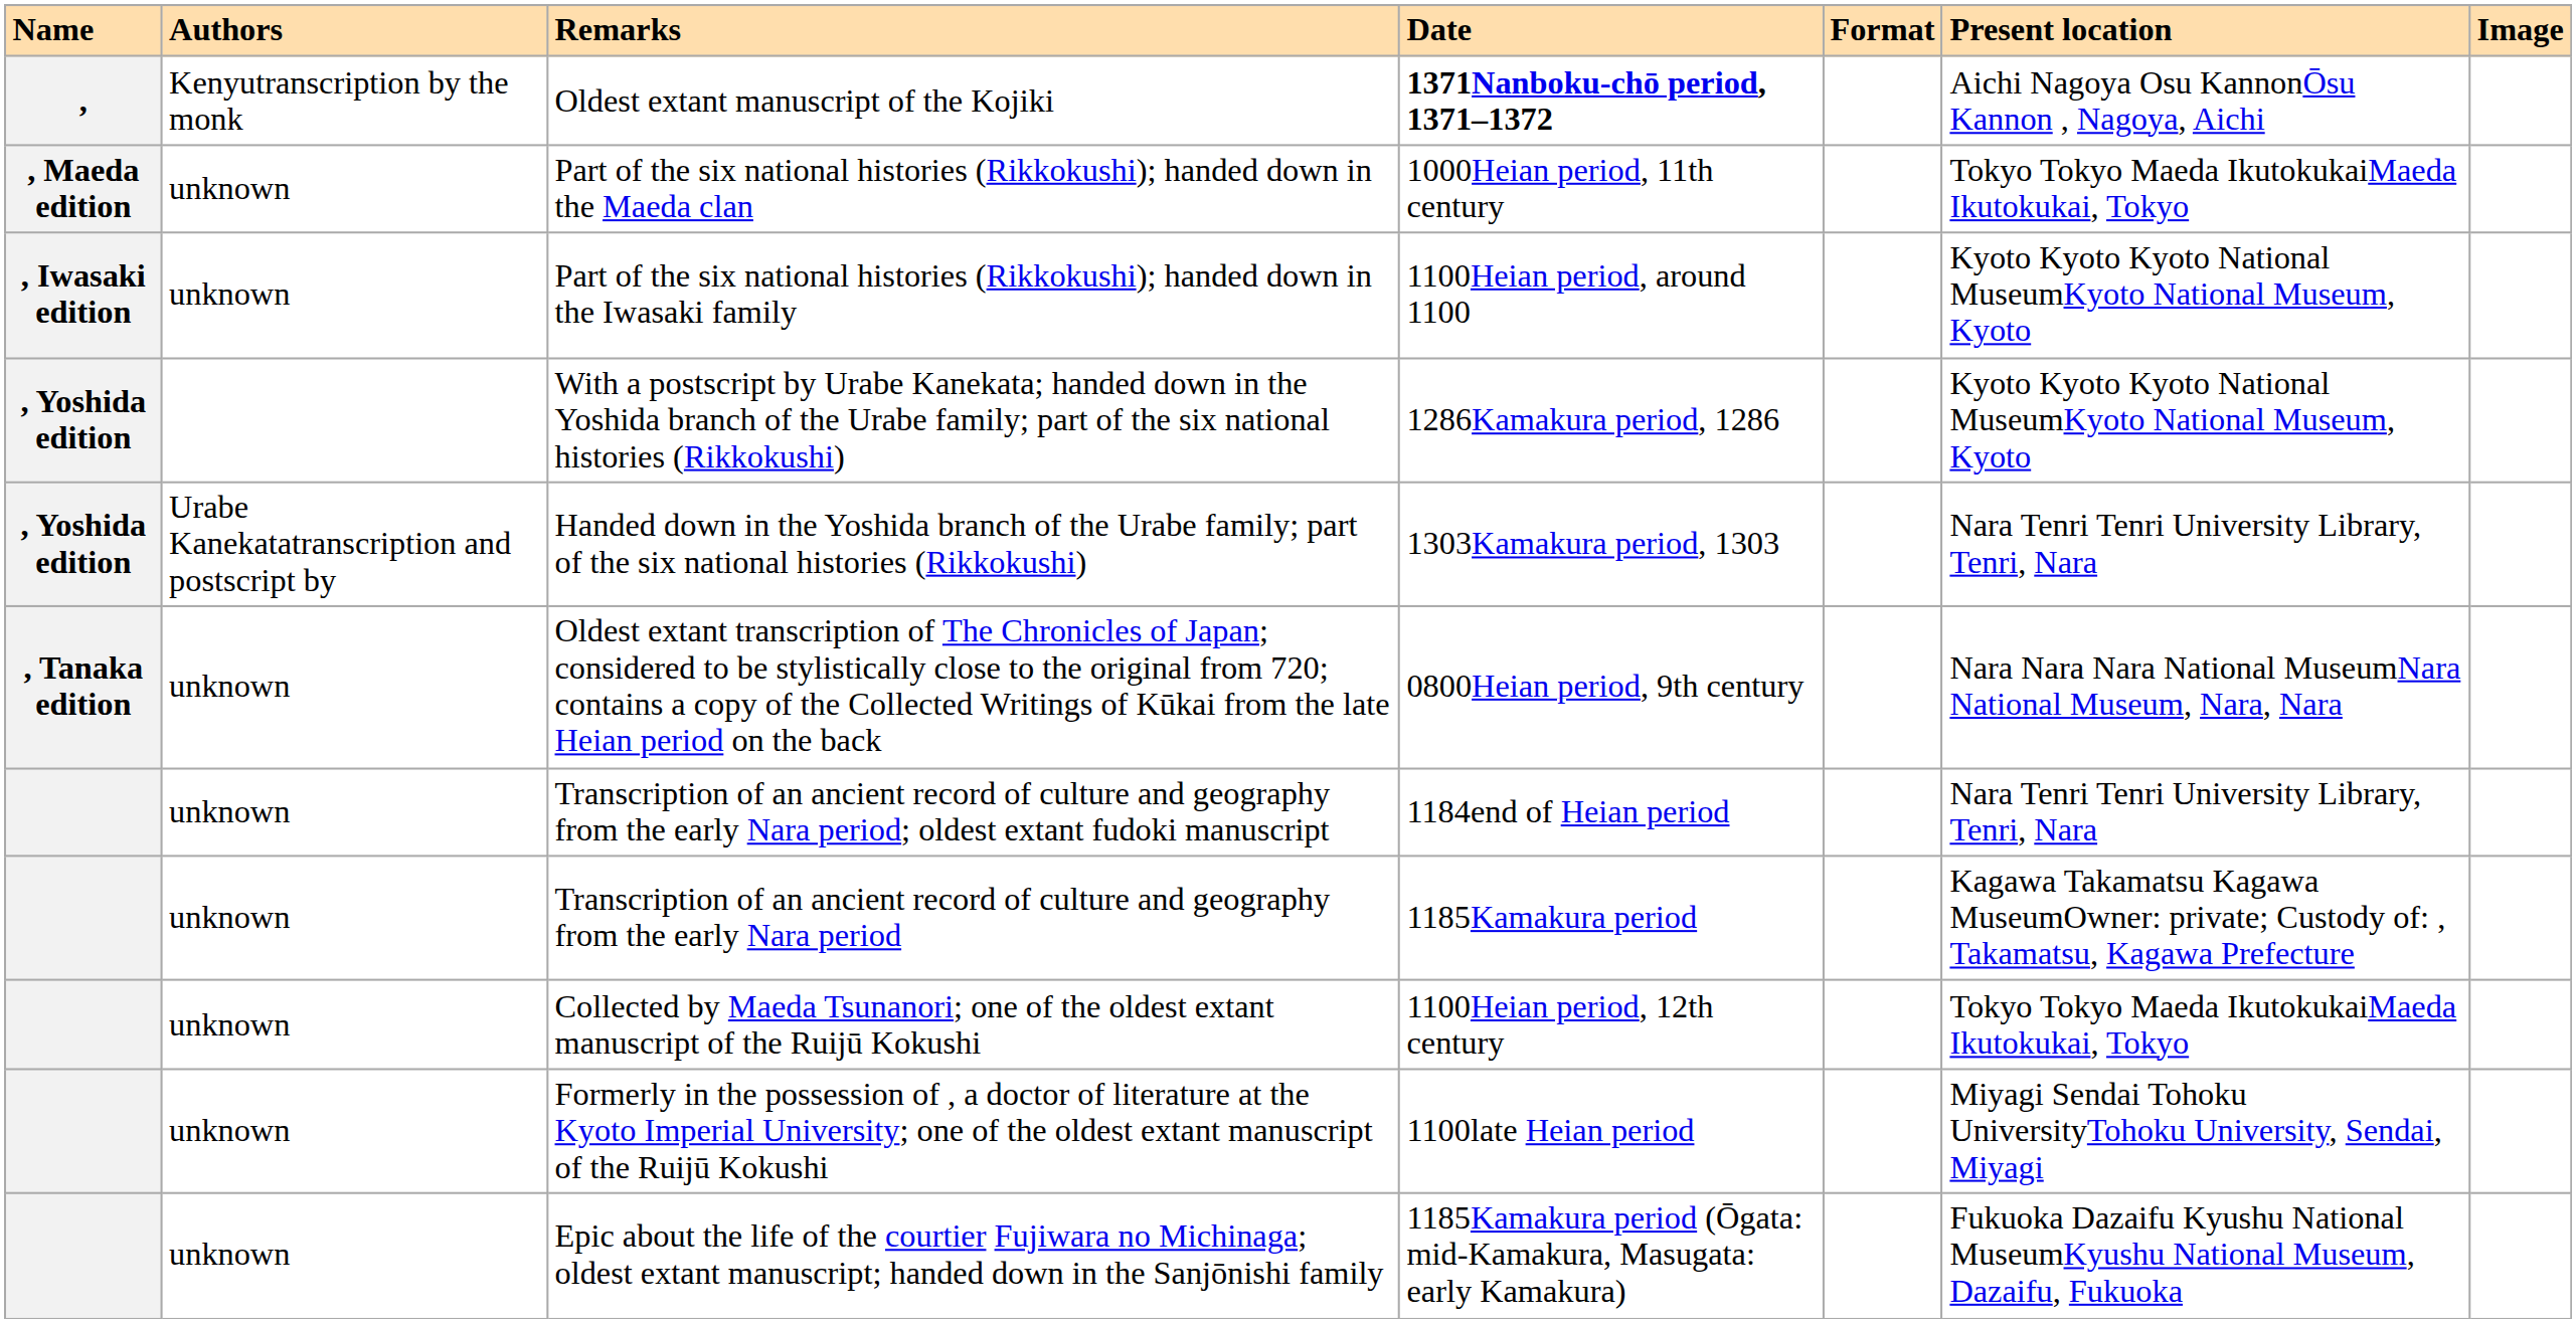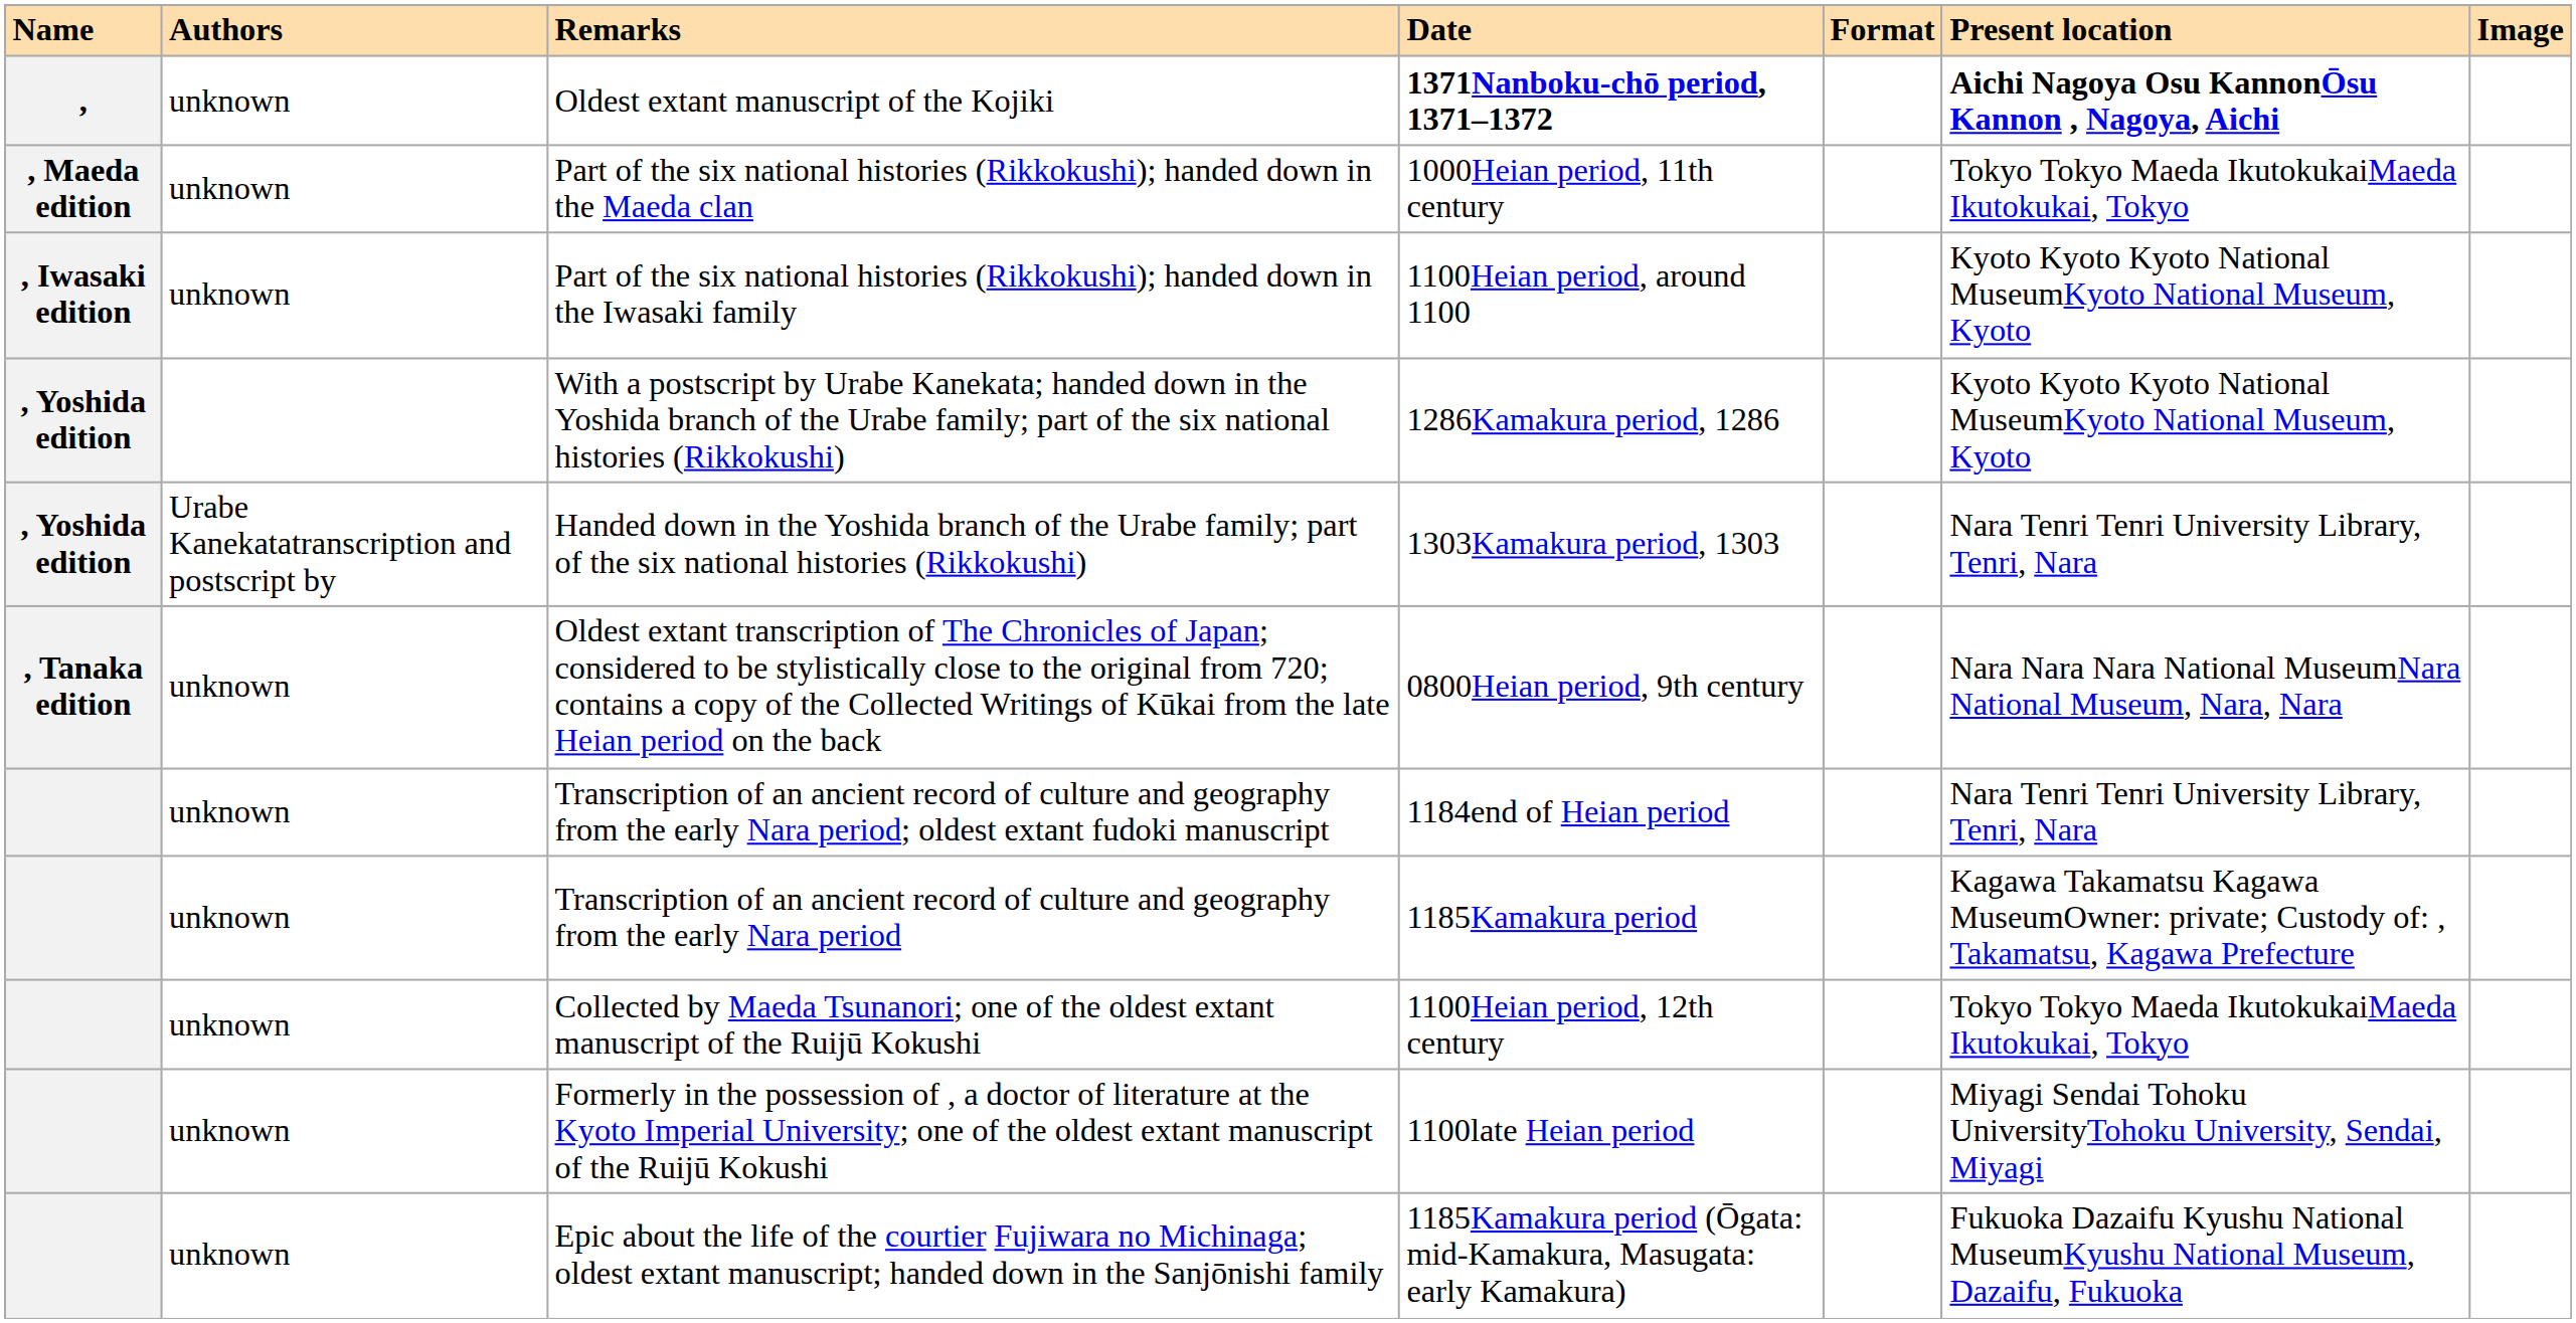 <table class="wikitable sortable" style="width:100%; background:#fff;">
 <tr>
 </tr>
 <tr>
 <th scope="col" style="text-align:left; background:#ffdead;">Name</th>
 <th scope="col" style="text-align:left; background:#ffdead;">Authors</th>
 <th scope="col" style="text-align:left; background:#ffdead;" class="unsortable">Remarks</th>
 <th scope="col" style="text-align:left; background:#ffdead;">Date</th>
 <th scope="col" style="text-align:left; background:#ffdead;">Format</th>
 <th scope="col" style="text-align:left; background:#ffdead;">Present location</th>
 <th scope="col" style="text-align:left; background:#ffdead;" class="unsortable">Image</th>
 </tr>
 <tr>
 <th scope="row">, </th>
-<td><span>Kenyu</span>transcription by the monk </td>
+<td>unknown</td>
 <td>Oldest extant manuscript of the Kojiki</td>
 <td><strong><span>1371</span><a href='#'>Nanboku-chō period</a>, 1371–1372</strong></td>
 <td></td>
-<td><span>Aichi Nagoya Osu Kannon</span><a href='#'>Ōsu Kannon</a> , <a href='#'>Nagoya</a>, <a href='#'>Aichi</a></td>
+<td><strong><span>Aichi Nagoya Osu Kannon</span><a href='#'>Ōsu Kannon</a> , <a href='#'>Nagoya</a>, <a href='#'>Aichi</a></strong></td>
 <td></td>
 </tr>
 <tr>
 <th scope="row">, Maeda edition</th>
 <td>unknown</td>
 <td>Part of the six national histories (<a href='#'>Rikkokushi</a>); handed down in the <a href='#'>Maeda clan</a></td>
 <td><span>1000</span><a href='#'>Heian period</a>, 11th century</td>
 <td></td>
 <td><span>Tokyo Tokyo Maeda Ikutokukai</span><a href='#'>Maeda Ikutokukai</a>, <a href='#'>Tokyo</a></td>
 <td></td>
 </tr>
 <tr>
 <th scope="row">, Iwasaki edition</th>
 <td>unknown</td>
 <td>Part of the six national histories (<a href='#'>Rikkokushi</a>); handed down in the Iwasaki family</td>
 <td><span>1100</span><a href='#'>Heian period</a>, around 1100</td>
 <td></td>
 <td><span>Kyoto Kyoto Kyoto National Museum</span><a href='#'>Kyoto National Museum</a>, <a href='#'>Kyoto</a></td>
 <td></td>
 </tr>
 <tr>
 <th scope="row">, Yoshida edition</th>
 <td></td>
 <td>With a postscript by Urabe Kanekata; handed down in the Yoshida branch of the Urabe family; part of the six national histories (<a href='#'>Rikkokushi</a>)</td>
 <td><span>1286</span><a href='#'>Kamakura period</a>, 1286</td>
 <td></td>
 <td><span>Kyoto Kyoto Kyoto National Museum</span><a href='#'>Kyoto National Museum</a>, <a href='#'>Kyoto</a></td>
 <td></td>
 </tr>
 <tr>
 <th scope="row">, Yoshida edition</th>
 <td><span>Urabe Kanekata</span>transcription and postscript by </td>
 <td>Handed down in the Yoshida branch of the Urabe family; part of the six national histories (<a href='#'>Rikkokushi</a>)</td>
 <td><span>1303</span><a href='#'>Kamakura period</a>, 1303</td>
 <td></td>
 <td><span>Nara Tenri Tenri University Library</span>, <a href='#'>Tenri</a>, <a href='#'>Nara</a></td>
 <td></td>
 </tr>
 <tr>
 <th scope="row">, Tanaka edition</th>
 <td>unknown</td>
 <td>Oldest extant transcription of <a href='#'>The Chronicles of Japan</a>; considered to be stylistically close to the original from 720; contains a copy of the Collected Writings of Kūkai from the late <a href='#'>Heian period</a> on the back</td>
 <td><span>0800</span><a href='#'>Heian period</a>, 9th century</td>
 <td></td>
 <td><span>Nara Nara Nara National Museum</span><a href='#'>Nara National Museum</a>, <a href='#'>Nara</a>, <a href='#'>Nara</a></td>
 <td></td>
 </tr>
 <tr>
 <th scope="row"></th>
 <td>unknown</td>
 <td>Transcription of an ancient record of culture and geography from the early <a href='#'>Nara period</a>; oldest extant fudoki manuscript</td>
 <td><span>1184</span>end of <a href='#'>Heian period</a></td>
 <td></td>
 <td><span>Nara Tenri Tenri University Library</span>, <a href='#'>Tenri</a>, <a href='#'>Nara</a></td>
 <td></td>
 </tr>
 <tr>
 <th scope="row"></th>
 <td>unknown</td>
 <td>Transcription of an ancient record of culture and geography from the early <a href='#'>Nara period</a></td>
 <td><span>1185</span><a href='#'>Kamakura period</a></td>
 <td></td>
 <td><span>Kagawa Takamatsu Kagawa Museum</span>Owner: private; Custody of: , <a href='#'>Takamatsu</a>, <a href='#'>Kagawa Prefecture</a></td>
 <td></td>
 </tr>
 <tr>
 <th scope="row"></th>
 <td>unknown</td>
 <td>Collected by <a href='#'>Maeda Tsunanori</a>; one of the oldest extant manuscript of the Ruijū Kokushi</td>
 <td><span>1100</span><a href='#'>Heian period</a>, 12th century</td>
 <td></td>
 <td><span>Tokyo Tokyo Maeda Ikutokukai</span><a href='#'>Maeda Ikutokukai</a>, <a href='#'>Tokyo</a></td>
 <td></td>
 </tr>
 <tr>
 <th scope="row"></th>
 <td>unknown</td>
 <td>Formerly in the possession of , a doctor of literature at the <a href='#'>Kyoto Imperial University</a>; one of the oldest extant manuscript of the Ruijū Kokushi</td>
 <td><span>1100</span>late <a href='#'>Heian period</a></td>
 <td></td>
 <td><span>Miyagi Sendai Tohoku University</span><a href='#'>Tohoku University</a>, <a href='#'>Sendai</a>, <a href='#'>Miyagi</a></td>
 <td></td>
 </tr>
 <tr>
 <th scope="row"></th>
 <td>unknown</td>
 <td>Epic about the life of the <a href='#'>courtier</a> <a href='#'>Fujiwara no Michinaga</a>; oldest extant manuscript; handed down in the Sanjōnishi family</td>
 <td><span>1185</span><a href='#'>Kamakura period</a> (Ōgata: mid-Kamakura, Masugata: early Kamakura)</td>
 <td></td>
 <td><span>Fukuoka Dazaifu Kyushu National Museum</span><a href='#'>Kyushu National Museum</a>, <a href='#'>Dazaifu</a>, <a href='#'>Fukuoka</a></td>
 <td></td>
 </tr>
 </table>
